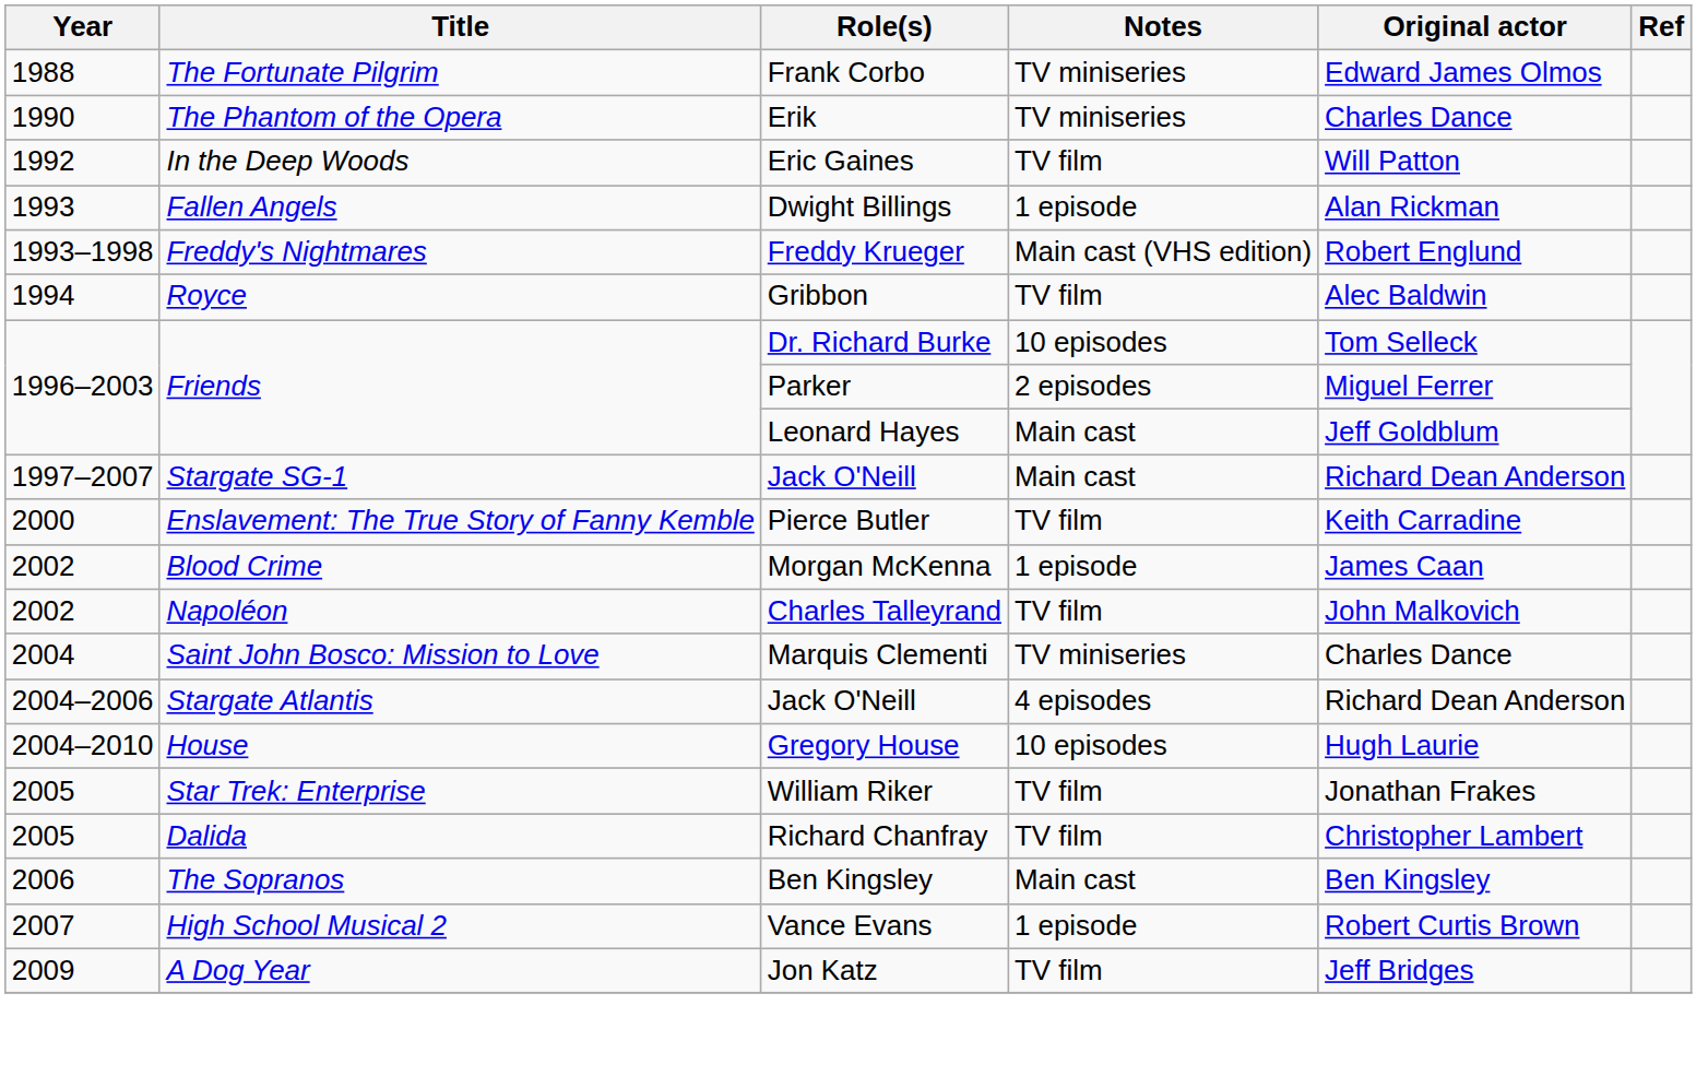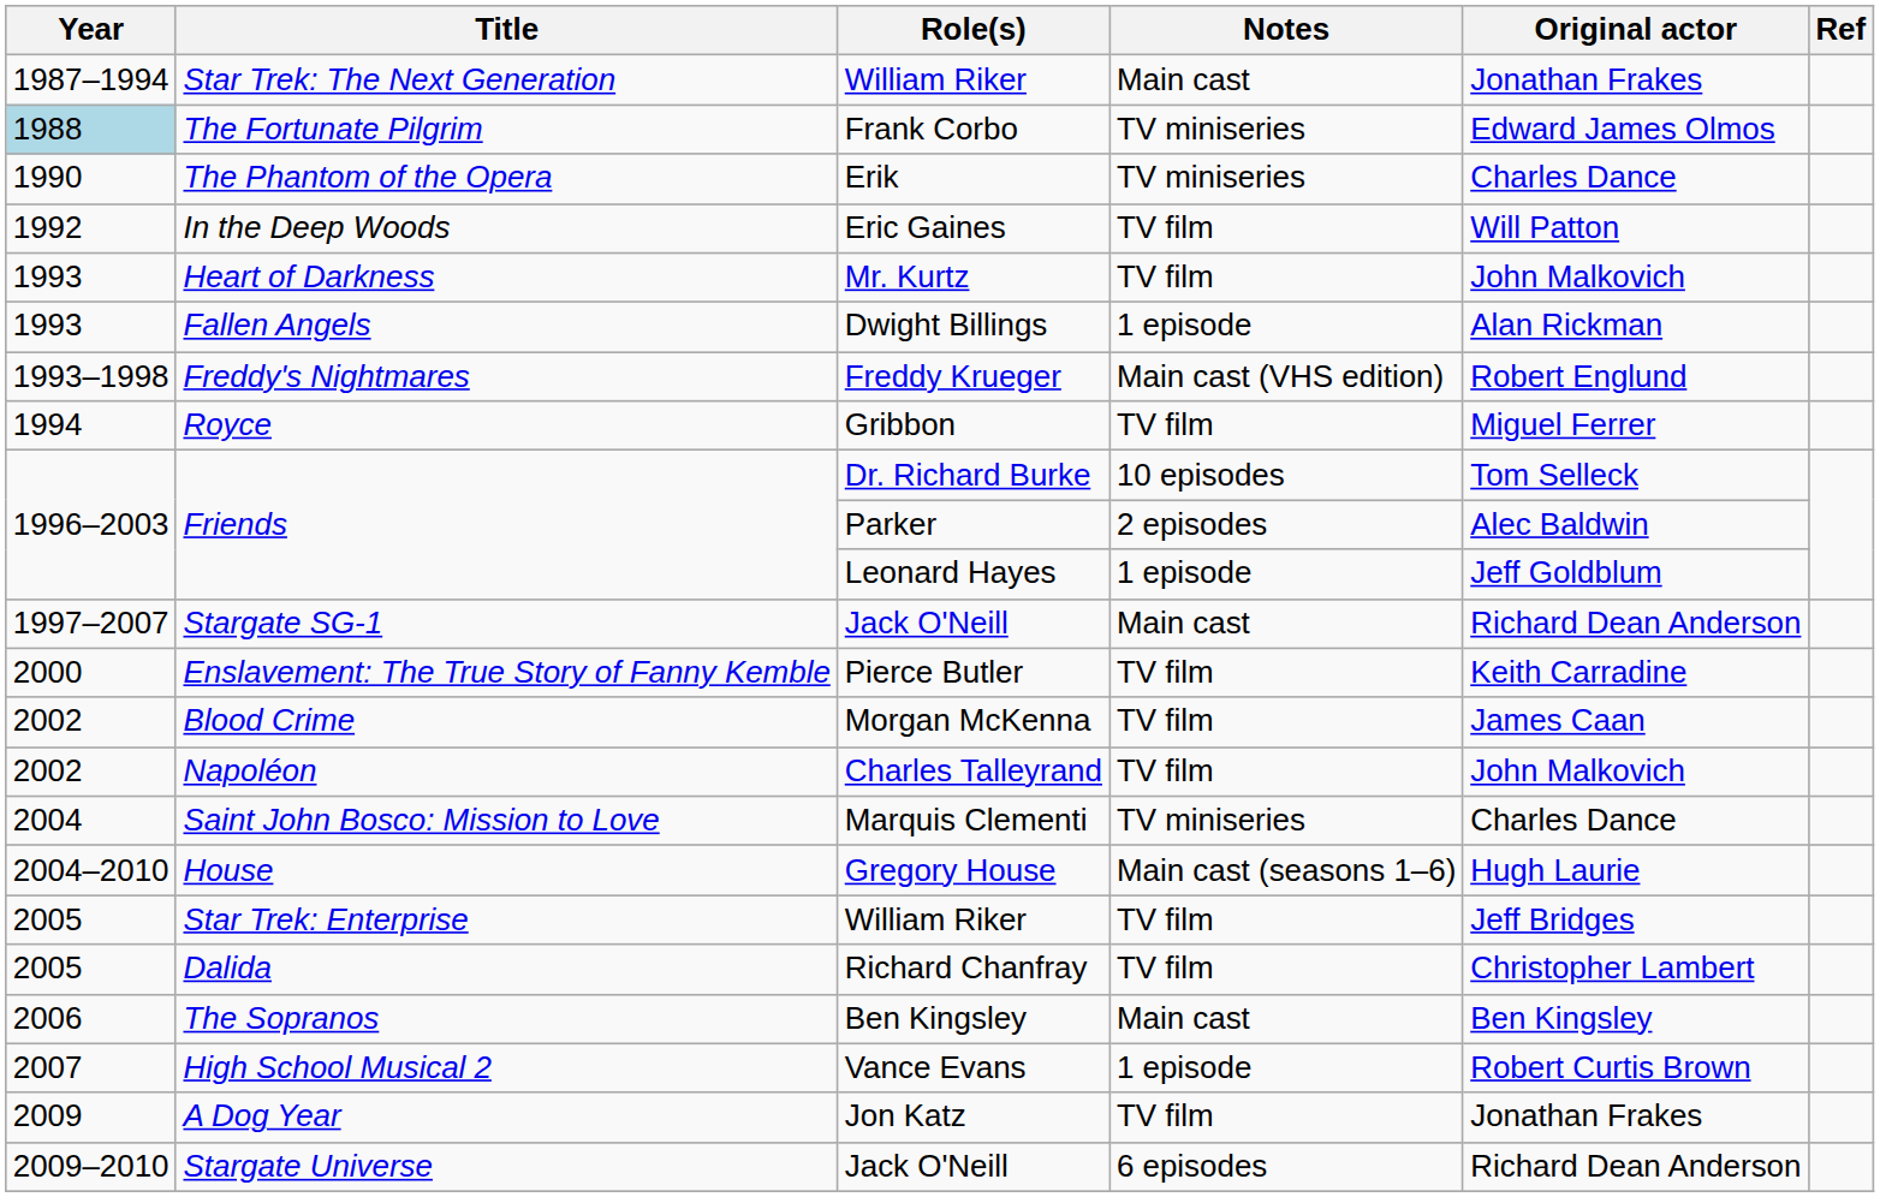 <table class="wikitable plainrowheaders sortable">
 <tr>
 <th scope="col">Year</th>
 <th scope="col">Title</th>
 <th scope="col">Role(s)</th>
 <th scope="col">Notes</th>
 <th scope="col">Original actor</th>
 <th scope="col" class="unsortable">Ref</th>
 </tr>
 <tr>
-<td>1988</td>
+<td>1987–1994</td>
+<td><em><a href='#'>Star Trek: The Next Generation</a></em></td>
+<td><a href='#'>William Riker</a></td>
+<td>Main cast</td>
+<td><a href='#'>Jonathan Frakes</a></td>
+<td></td>
+</tr>
+<tr>
+<td style="background: lightblue;">1988</td>
 <td><em><a href='#'>The Fortunate Pilgrim</a></em></td>
 <td>Frank Corbo</td>
 <td>TV miniseries</td>
 <td><a href='#'>Edward James Olmos</a></td>
 <td></td>
 </tr>
 <tr>
 <td>1990</td>
 <td><em><a href='#'>The Phantom of the Opera</a></em></td>
 <td>Erik</td>
 <td>TV miniseries</td>
 <td><a href='#'>Charles Dance</a></td>
 <td></td>
 </tr>
 <tr>
 <td>1992</td>
 <td><em>In the Deep Woods</em></td>
 <td>Eric Gaines</td>
 <td>TV film</td>
 <td><a href='#'>Will Patton</a></td>
 <td></td>
 </tr>
 <tr>
 <td>1993</td>
+<td><em><a href='#'>Heart of Darkness</a></em></td>
+<td><a href='#'>Mr. Kurtz</a></td>
+<td>TV film</td>
+<td><a href='#'>John Malkovich</a></td>
+<td></td>
+</tr>
+<tr>
+<td>1993</td>
 <td><em><a href='#'>Fallen Angels</a></em></td>
 <td>Dwight Billings</td>
 <td>1 episode</td>
 <td><a href='#'>Alan Rickman</a></td>
 <td></td>
 </tr>
 <tr>
 <td>1993–1998</td>
 <td><em><a href='#'>Freddy's Nightmares</a></em></td>
 <td><a href='#'>Freddy Krueger</a></td>
 <td>Main cast (VHS edition)</td>
 <td><a href='#'>Robert Englund</a></td>
 <td></td>
 </tr>
 <tr>
 <td>1994</td>
 <td><em><a href='#'>Royce</a></em></td>
 <td>Gribbon</td>
 <td>TV film</td>
-<td><a href='#'>Alec Baldwin</a></td>
+<td><a href='#'>Miguel Ferrer</a></td>
 <td></td>
 </tr>
 <tr>
 <td rowspan=3>1996–2003</td>
 <td rowspan=3><em><a href='#'>Friends</a></em></td>
 <td><a href='#'>Dr. Richard Burke</a></td>
 <td>10 episodes</td>
 <td><a href='#'>Tom Selleck</a></td>
 <td rowspan=3></td>
 </tr>
 <tr>
 <td>Parker</td>
 <td>2 episodes</td>
-<td><a href='#'>Miguel Ferrer</a></td>
+<td><a href='#'>Alec Baldwin</a></td>
 </tr>
 <tr>
 <td>Leonard Hayes</td>
-<td>Main cast</td>
+<td>1 episode</td>
 <td><a href='#'>Jeff Goldblum</a></td>
 </tr>
 <tr>
 <td>1997–2007</td>
 <td><em><a href='#'>Stargate SG-1</a></em></td>
 <td><a href='#'>Jack O'Neill</a></td>
 <td>Main cast</td>
 <td><a href='#'>Richard Dean Anderson</a></td>
 <td></td>
 </tr>
 <tr>
 <td>2000</td>
 <td><em><a href='#'>Enslavement: The True Story of Fanny Kemble</a></em></td>
 <td>Pierce Butler</td>
 <td>TV film</td>
 <td><a href='#'>Keith Carradine</a></td>
 <td></td>
 </tr>
 <tr>
 <td>2002</td>
 <td><em><a href='#'>Blood Crime</a></em></td>
 <td>Morgan McKenna</td>
-<td>1 episode</td>
+<td>TV film</td>
 <td><a href='#'>James Caan</a></td>
 <td></td>
 </tr>
 <tr>
 <td>2002</td>
 <td><em><a href='#'>Napoléon</a></em></td>
 <td><a href='#'>Charles Talleyrand</a></td>
 <td>TV film</td>
 <td><a href='#'>John Malkovich</a></td>
 <td></td>
 </tr>
 <tr>
 <td>2004</td>
 <td><em><a href='#'>Saint John Bosco: Mission to Love</a></em></td>
 <td>Marquis Clementi</td>
 <td>TV miniseries</td>
 <td>Charles Dance</td>
 <td></td>
 </tr>
 <tr>
-<td>2004–2006</td>
-<td><em><a href='#'>Stargate Atlantis</a></em></td>
-<td>Jack O'Neill</td>
-<td>4 episodes</td>
-<td>Richard Dean Anderson</td>
-<td></td>
-</tr>
-<tr>
 <td>2004–2010</td>
 <td><em><a href='#'>House</a></em></td>
 <td><a href='#'>Gregory House</a></td>
-<td>10 episodes</td>
+<td>Main cast (seasons 1–6)</td>
 <td><a href='#'>Hugh Laurie</a></td>
 <td></td>
 </tr>
 <tr>
 <td>2005</td>
 <td><em><a href='#'>Star Trek: Enterprise</a></em></td>
 <td>William Riker</td>
 <td>TV film</td>
-<td>Jonathan Frakes</td>
+<td><a href='#'>Jeff Bridges</a></td>
 <td></td>
 </tr>
 <tr>
 <td>2005</td>
 <td><em><a href='#'>Dalida</a></em></td>
 <td>Richard Chanfray</td>
 <td>TV film</td>
 <td><a href='#'>Christopher Lambert</a></td>
 <td></td>
 </tr>
 <tr>
 <td>2006</td>
 <td><em><a href='#'>The Sopranos</a></em></td>
 <td>Ben Kingsley</td>
 <td>Main cast</td>
 <td><a href='#'>Ben Kingsley</a></td>
 <td></td>
 </tr>
 <tr>
 <td>2007</td>
 <td><em><a href='#'>High School Musical 2</a></em></td>
 <td>Vance Evans</td>
 <td>1 episode</td>
 <td><a href='#'>Robert Curtis Brown</a></td>
 <td></td>
 </tr>
 <tr>
 <td>2009</td>
 <td><em><a href='#'>A Dog Year</a></em></td>
 <td>Jon Katz</td>
 <td>TV film</td>
-<td><a href='#'>Jeff Bridges</a></td>
+<td>Jonathan Frakes</td>
+<td></td>
+</tr>
+<tr>
+<td>2009–2010</td>
+<td><em><a href='#'>Stargate Universe</a></em></td>
+<td>Jack O'Neill</td>
+<td>6 episodes</td>
+<td>Richard Dean Anderson</td>
 <td></td>
 </tr>
 <tr>
 </tr>
 </table>
